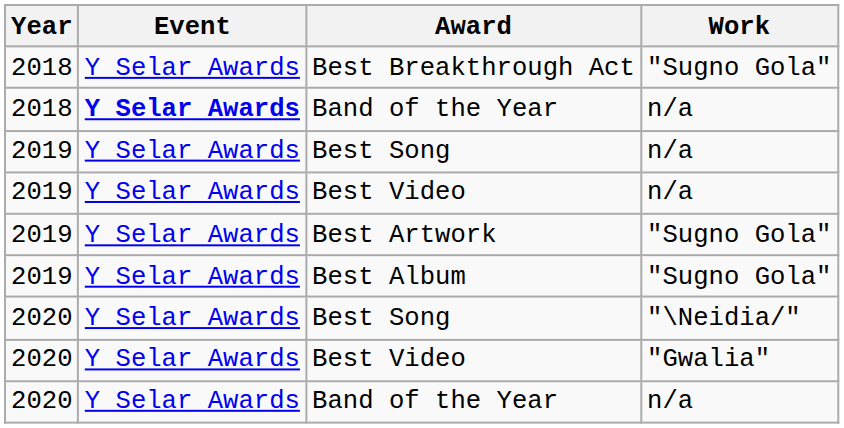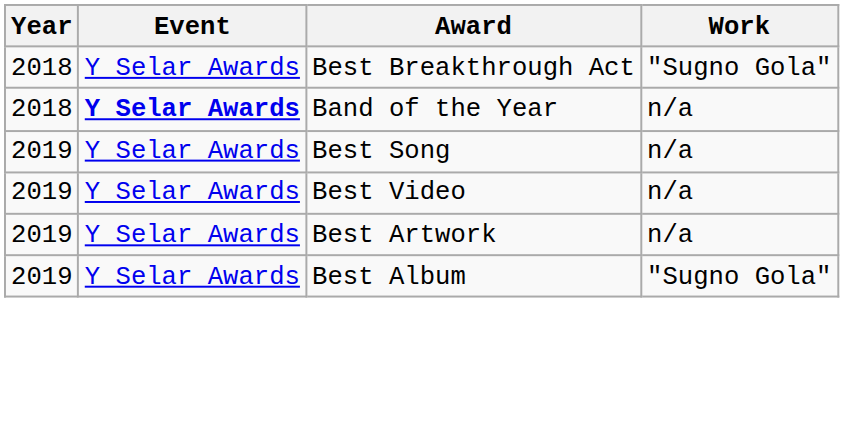 <table class="wikitable">
 <tr>
 <th>Year</th>
 <th>Event</th>
 <th>Award</th>
 <th>Work</th>
 </tr>
 <tr>
 <td>2018</td>
 <td><a href='#'>Y Selar Awards</a></td>
 <td>Best Breakthrough Act</td>
 <td>"Sugno Gola"</td>
 </tr>
 <tr>
 <td>2018</td>
 <td><strong><a href='#'>Y Selar Awards</a></strong></td>
 <td>Band of the Year</td>
 <td>n/a</td>
 </tr>
 <tr>
 <td>2019</td>
 <td><a href='#'>Y Selar Awards</a></td>
 <td>Best Song</td>
 <td>n/a</td>
 </tr>
 <tr>
 <td>2019</td>
 <td><a href='#'>Y Selar Awards</a></td>
 <td>Best Video</td>
 <td>n/a</td>
 </tr>
 <tr>
 <td>2019</td>
 <td><a href='#'>Y Selar Awards</a></td>
 <td>Best Artwork</td>
-<td>"Sugno Gola"</td>
+<td>n/a</td>
 </tr>
 <tr>
 <td>2019</td>
 <td><a href='#'>Y Selar Awards</a></td>
 <td>Best Album</td>
 <td>"Sugno Gola"</td>
 </tr>
-<tr>
-<td>2020</td>
-<td><a href='#'>Y Selar Awards</a></td>
-<td>Best Song</td>
-<td>"\Neidia/"</td>
-</tr>
-<tr>
-<td>2020</td>
-<td><a href='#'>Y Selar Awards</a></td>
-<td>Best Video</td>
-<td>"Gwalia"</td>
-</tr>
-<tr>
-<td>2020</td>
-<td><a href='#'>Y Selar Awards</a></td>
-<td>Band of the Year</td>
-<td>n/a</td>
-</tr>
 </table>
